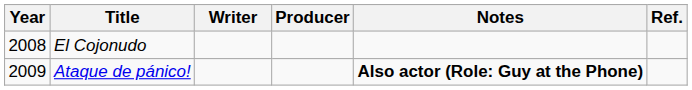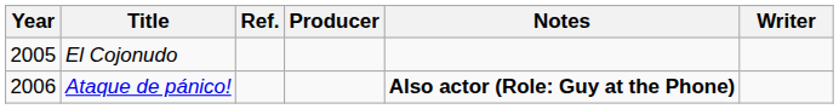 <table class="wikitable">
 <tr>
 <th>Year</th>
 <th>Title</th>
-<th width="65">Writer</th>
+<th>Ref.</th>
 <th width="65">Producer</th>
 <th>Notes</th>
-<th>Ref.</th>
+<th width="65">Writer</th>
 </tr>
 <tr>
-<td>2008</td>
+<td>2005</td>
 <td><em>El Cojonudo</em></td>
 <td></td>
 <td></td>
 <td></td>
 <td></td>
 </tr>
 <tr>
-<td>2009</td>
+<td>2006</td>
 <td><em><a href='#'>Ataque de pánico!</a></em></td>
 <td></td>
 <td></td>
 <td><strong>Also actor (Role: Guy at the Phone)</strong></td>
 <td></td>
 </tr>
 </table>
